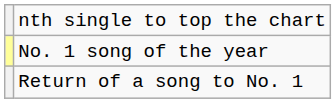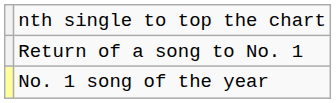 <table class="wikitable plainrowheaders">
 <tr>
 <th scope=col></th>
 <td>nth single to top the chart</td>
 </tr>
 <tr>
+<th scope=row style="text-align:center;"></th>
+<td>Return of a song to No. 1</td>
+</tr>
+<tr>
 <td bgcolor=#FFFF99 align=center></td>
 <td>No. 1 song of the year</td>
 </tr>
-<tr>
-<th scope=row style="text-align:center;"></th>
-<td>Return of a song to No. 1</td>
-</tr>
 </table>
